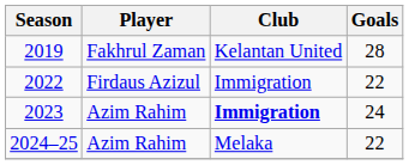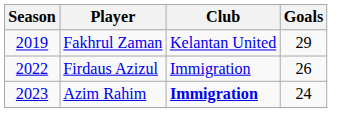 <table class="wikitable sortable">
 <tr>
 <th>Season</th>
 <th>Player</th>
 <th>Club</th>
 <th>Goals</th>
 </tr>
 <tr>
 <td align=center><a href='#'>2019</a></td>
 <td> <a href='#'>Fakhrul Zaman</a></td>
 <td><a href='#'>Kelantan United</a></td>
-<td align=center>28</td>
+<td align=center>29</td>
 </tr>
 <tr>
 <td align=center><a href='#'>2022</a></td>
 <td> <a href='#'>Firdaus Azizul</a></td>
 <td><a href='#'>Immigration</a></td>
-<td align=center>22</td>
+<td align=center>26</td>
 </tr>
 <tr>
 <td align=center><a href='#'>2023</a></td>
 <td> <a href='#'>Azim Rahim</a></td>
 <td><strong><a href='#'>Immigration</a></strong></td>
 <td align=center>24</td>
 </tr>
 <tr>
-<td align=center><a href='#'>2024–25</a></td>
-<td> <a href='#'>Azim Rahim</a></td>
-<td><a href='#'>Melaka</a></td>
-<td align=center>22</td>
-</tr>
-<tr>
 </tr>
 </table>
